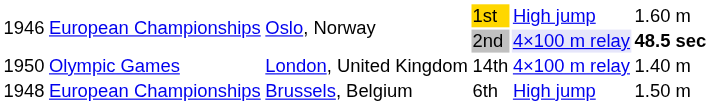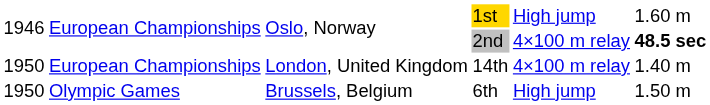 <table>
 <tr>
 <td rowspan=2>1946</td>
 <td rowspan=2><a href='#'>European Championships</a></td>
 <td rowspan=2><a href='#'>Oslo</a>, Norway</td>
 <td bgcolor=gold>1st</td>
 <td><a href='#'>High jump</a></td>
 <td>1.60 m</td>
 </tr>
 <tr>
 <td bgcolor=silver>2nd</td>
-<td style="background: lavender;"><a href='#'>4×100 m relay</a></td>
+<td><a href='#'>4×100 m relay</a></td>
 <td><strong>48.5 sec</strong></td>
 </tr>
 <tr>
 <td>1950</td>
-<td><a href='#'>Olympic Games</a></td>
+<td><a href='#'>European Championships</a></td>
 <td><a href='#'>London</a>, United Kingdom</td>
 <td>14th</td>
 <td><a href='#'>4×100 m relay</a></td>
 <td>1.40 m</td>
 </tr>
 <tr>
-<td>1948</td>
-<td><a href='#'>European Championships</a></td>
+<td>1950</td>
+<td><a href='#'>Olympic Games</a></td>
 <td><a href='#'>Brussels</a>, Belgium</td>
 <td>6th</td>
 <td><a href='#'>High jump</a></td>
 <td>1.50 m</td>
 </tr>
 </table>
